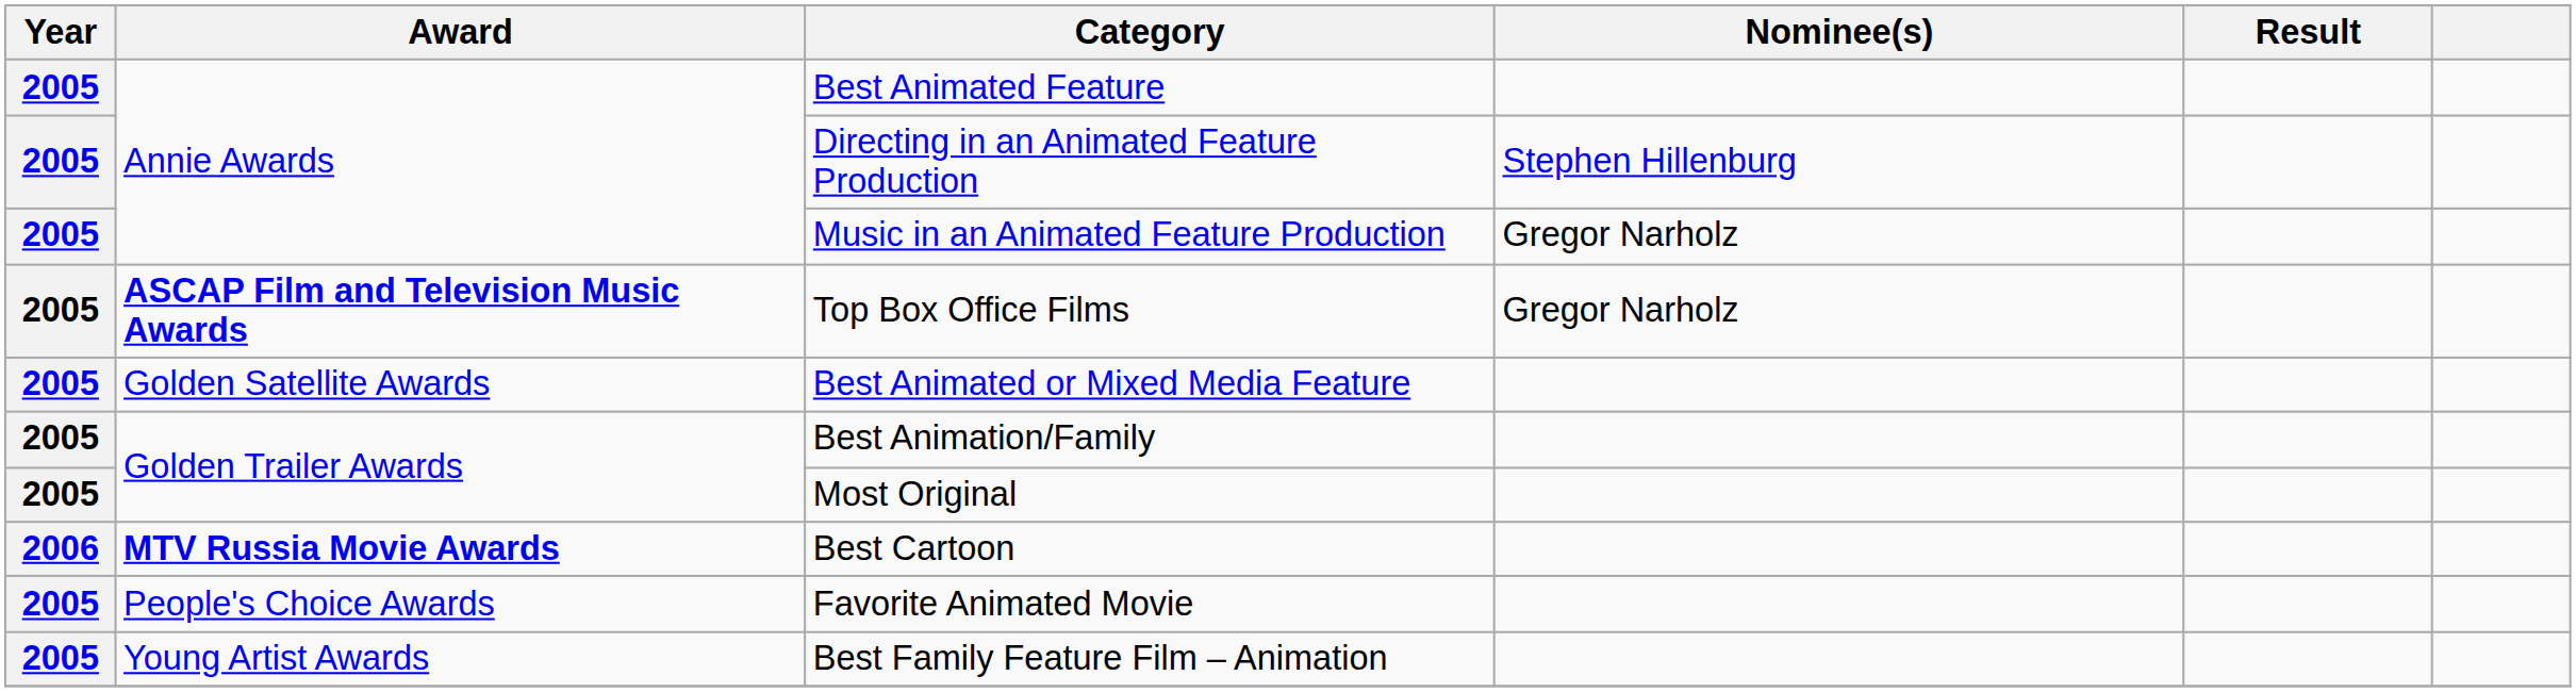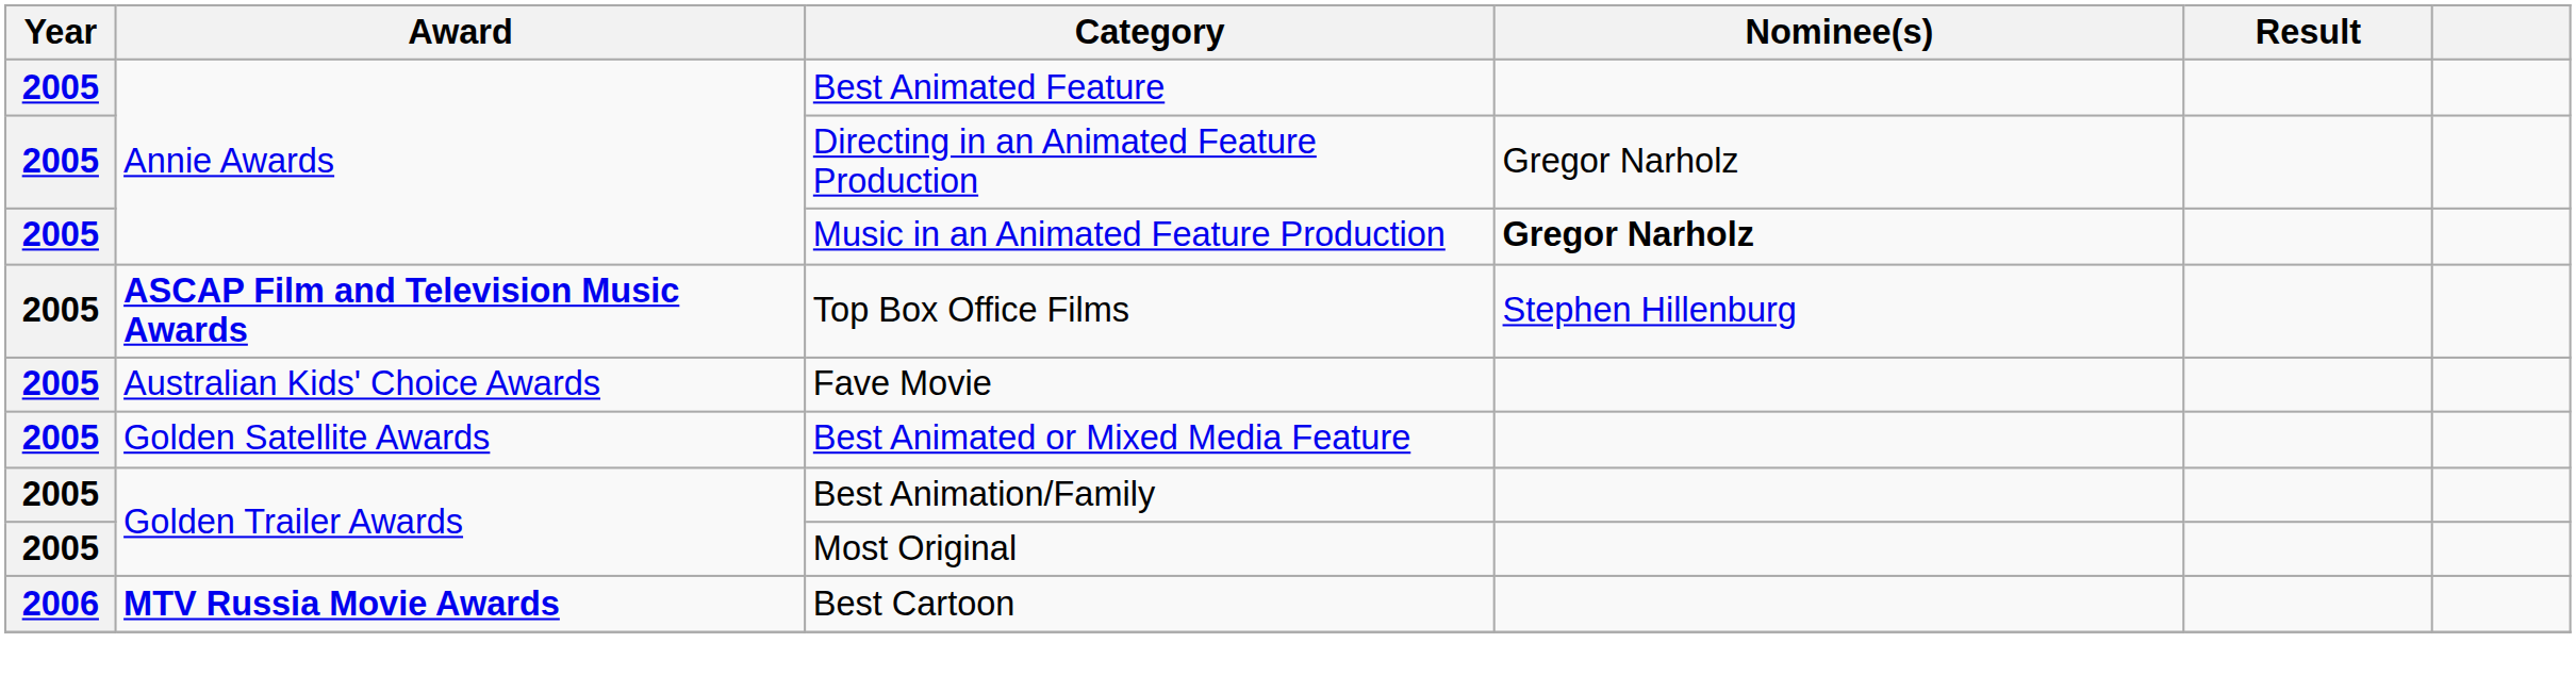 <table class="wikitable sortable plainrowheaders" width=75%>
 <tr>
 <th scope="col" style="width:4%;">Year</th>
 <th scope="col" style="width:25%;">Award</th>
 <th scope="col" style="width:25%;">Category</th>
 <th scope="col" style="width:25%;">Nominee(s)</th>
 <th scope="col" style="width:9%;">Result</th>
 <th scope="col" style="width:5%;" class="unsortable"></th>
 </tr>
 <tr>
 <th scope="row" style="text-align:center;"><a href='#'>2005</a></th>
 <td rowspan="3"><a href='#'>Annie Awards</a></td>
 <td><a href='#'>Best Animated Feature</a></td>
 <td></td>
 <td></td>
 <td align=center></td>
 </tr>
 <tr>
 <th scope="row" style="text-align:center;"><a href='#'>2005</a></th>
 <td><a href='#'>Directing in an Animated Feature Production</a></td>
-<td><a href='#'>Stephen Hillenburg</a></td>
+<td>Gregor Narholz</td>
 <td></td>
 <td align=center></td>
 </tr>
 <tr>
 <th scope="row" style="text-align:center;"><a href='#'>2005</a></th>
 <td><a href='#'>Music in an Animated Feature Production</a></td>
-<td>Gregor Narholz</td>
+<td><strong>Gregor Narholz</strong></td>
 <td></td>
 <td align=center></td>
 </tr>
 <tr>
 <th scope="row" style="text-align:center;">2005</th>
 <td><strong><a href='#'>ASCAP Film and Television Music Awards</a></strong></td>
 <td>Top Box Office Films</td>
-<td>Gregor Narholz</td>
+<td><a href='#'>Stephen Hillenburg</a></td>
+<td></td>
+<td align="center"></td>
+</tr>
+<tr>
+<th scope="row" style="text-align:center;"><a href='#'>2005</a></th>
+<td><a href='#'>Australian Kids' Choice Awards</a></td>
+<td>Fave Movie</td>
+<td></td>
 <td></td>
 <td align="center"></td>
 </tr>
 <tr>
 <th scope="row" style="text-align:center;"><a href='#'>2005</a></th>
 <td><a href='#'>Golden Satellite Awards</a></td>
 <td><a href='#'>Best Animated or Mixed Media Feature</a></td>
 <td></td>
 <td></td>
 <td align="center"></td>
 </tr>
 <tr>
 <th scope="row" style="text-align:center;">2005</th>
 <td rowspan="2"><a href='#'>Golden Trailer Awards</a></td>
 <td>Best Animation/Family</td>
 <td></td>
 <td></td>
 <td align="center"></td>
 </tr>
 <tr>
 <th scope="row" style="text-align:center;">2005</th>
 <td>Most Original</td>
 <td></td>
 <td></td>
 <td align=center></td>
 </tr>
 <tr>
 <th scope="row" style="text-align:center;"><a href='#'>2006</a></th>
 <td><strong><a href='#'>MTV Russia Movie Awards</a></strong></td>
 <td>Best Cartoon</td>
 <td></td>
 <td></td>
 <td align=center></td>
 </tr>
 <tr>
-<th scope="row" style="text-align:center;"><a href='#'>2005</a></th>
-<td><a href='#'>People's Choice Awards</a></td>
-<td>Favorite Animated Movie</td>
-<td></td>
-<td></td>
-<td align="center"></td>
-</tr>
-<tr>
-<th scope="row" style="text-align:center;"><a href='#'>2005</a></th>
-<td><a href='#'>Young Artist Awards</a></td>
-<td>Best Family Feature Film – Animation</td>
-<td></td>
-<td></td>
-<td align="center"></td>
-</tr>
-<tr>
 </tr>
 </table>
